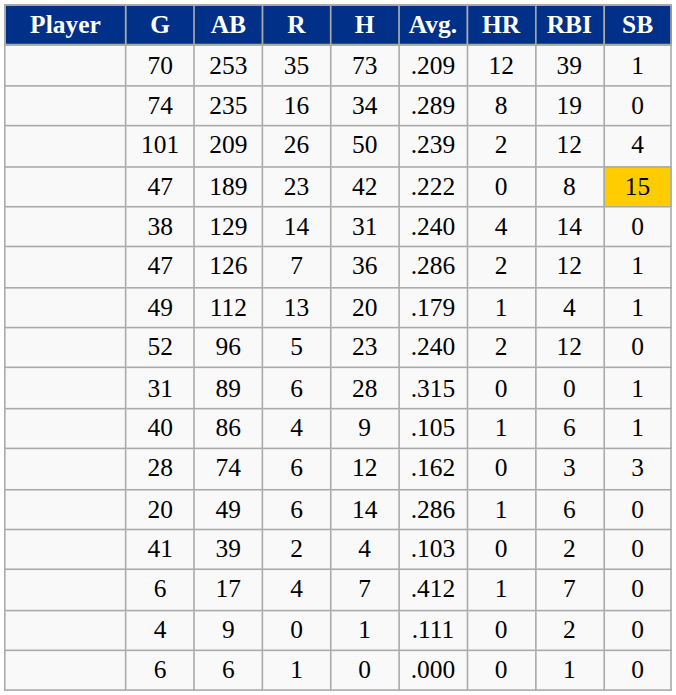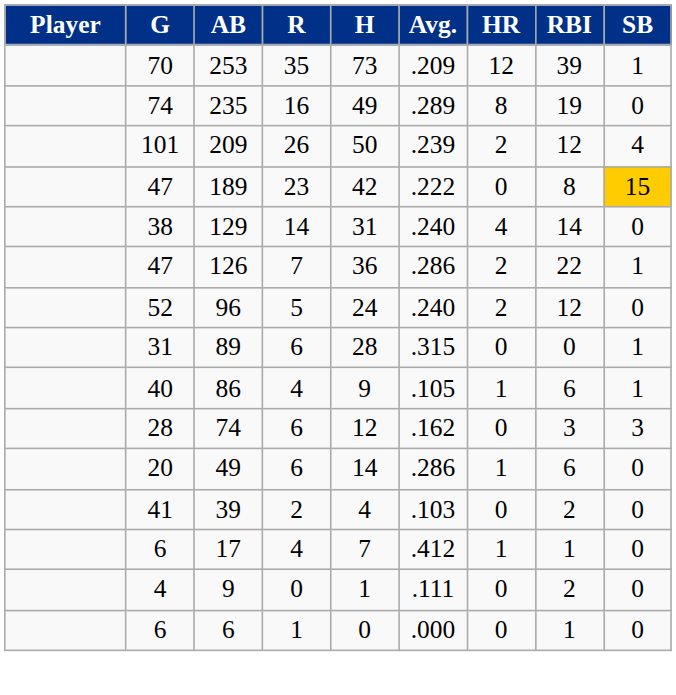 <table class="wikitable sortable">
 <tr>
 <th style="background:#003087;color:#FFFFFF;" width="16%">Player</th>
 <th style="background:#003087;color:#FFFFFF;" width="9%">G</th>
 <th style="background:#003087;color:#FFFFFF;" width="9%">AB</th>
 <th style="background:#003087;color:#FFFFFF;" width="9%">R</th>
 <th style="background:#003087;color:#FFFFFF;" width="9%">H</th>
 <th style="background:#003087;color:#FFFFFF;" width="9%">Avg.</th>
 <th style="background:#003087;color:#FFFFFF;" width="9%">HR</th>
 <th style="background:#003087;color:#FFFFFF;" width="9%">RBI</th>
 <th style="background:#003087;color:#FFFFFF;" width="9%">SB</th>
 </tr>
 <tr align="center">
 <td></td>
 <td>70</td>
 <td>253</td>
 <td>35</td>
 <td>73</td>
 <td>.209</td>
 <td>12</td>
 <td>39</td>
 <td>1</td>
 </tr>
 <tr align="center">
 <td></td>
 <td>74</td>
 <td>235</td>
 <td>16</td>
-<td>34</td>
+<td>49</td>
 <td>.289</td>
 <td>8</td>
 <td>19</td>
 <td>0</td>
 </tr>
 <tr align="center">
 <td></td>
 <td>101</td>
 <td>209</td>
 <td>26</td>
 <td>50</td>
 <td>.239</td>
 <td>2</td>
 <td>12</td>
 <td>4</td>
 </tr>
 <tr align="center">
 <td></td>
 <td>47</td>
 <td>189</td>
 <td>23</td>
 <td>42</td>
 <td>.222</td>
 <td>0</td>
 <td>8</td>
 <td bgcolor="#FFCC00">15</td>
 </tr>
 <tr align="center">
 <td></td>
 <td>38</td>
 <td>129</td>
 <td>14</td>
 <td>31</td>
 <td>.240</td>
 <td>4</td>
 <td>14</td>
 <td>0</td>
 </tr>
 <tr align="center">
 <td></td>
 <td>47</td>
 <td>126</td>
 <td>7</td>
 <td>36</td>
 <td>.286</td>
 <td>2</td>
-<td>12</td>
-<td>1</td>
-</tr>
-<tr align="center">
-<td></td>
-<td>49</td>
-<td>112</td>
-<td>13</td>
-<td>20</td>
-<td>.179</td>
-<td>1</td>
-<td>4</td>
+<td>22</td>
 <td>1</td>
 </tr>
 <tr align="center">
 <td></td>
 <td>52</td>
 <td>96</td>
 <td>5</td>
-<td>23</td>
+<td>24</td>
 <td>.240</td>
 <td>2</td>
 <td>12</td>
 <td>0</td>
 </tr>
 <tr align="center">
 <td></td>
 <td>31</td>
 <td>89</td>
 <td>6</td>
 <td>28</td>
 <td>.315</td>
 <td>0</td>
 <td>0</td>
 <td>1</td>
 </tr>
 <tr align="center">
 <td></td>
 <td>40</td>
 <td>86</td>
 <td>4</td>
 <td>9</td>
 <td>.105</td>
 <td>1</td>
 <td>6</td>
 <td>1</td>
 </tr>
 <tr align="center">
 <td></td>
 <td>28</td>
 <td>74</td>
 <td>6</td>
 <td>12</td>
 <td>.162</td>
 <td>0</td>
 <td>3</td>
 <td>3</td>
 </tr>
 <tr align="center">
 <td></td>
 <td>20</td>
 <td>49</td>
 <td>6</td>
 <td>14</td>
 <td>.286</td>
 <td>1</td>
 <td>6</td>
 <td>0</td>
 </tr>
 <tr align="center">
 <td></td>
 <td>41</td>
 <td>39</td>
 <td>2</td>
 <td>4</td>
 <td>.103</td>
 <td>0</td>
 <td>2</td>
 <td>0</td>
 </tr>
 <tr align="center">
 <td></td>
 <td>6</td>
 <td>17</td>
 <td>4</td>
 <td>7</td>
 <td>.412</td>
 <td>1</td>
-<td>7</td>
+<td>1</td>
 <td>0</td>
 </tr>
 <tr align="center">
 <td></td>
 <td>4</td>
 <td>9</td>
 <td>0</td>
 <td>1</td>
 <td>.111</td>
 <td>0</td>
 <td>2</td>
 <td>0</td>
 </tr>
 <tr align="center">
 <td></td>
 <td>6</td>
 <td>6</td>
 <td>1</td>
 <td>0</td>
 <td>.000</td>
 <td>0</td>
 <td>1</td>
 <td>0</td>
 </tr>
 </table>
